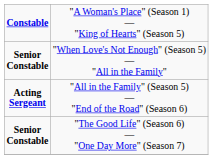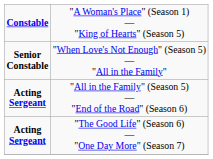 <table class="wikitable" style="text-align:center">
 <tr>
 <td><strong><a href='#'>Constable</a></strong><br></td>
 <td>"<a href='#'>A Woman's Place</a>" (Season 1)<br> — <br>"<a href='#'>King of Hearts</a>" (Season 5)</td>
 </tr>
 <tr>
 <td><strong>Senior <br>Constable</strong><br></td>
 <td>"<a href='#'>When Love's Not Enough</a>" (Season 5)<br>—<br> "<a href='#'>All in the Family</a>"</td>
 </tr>
 <tr>
 <td><strong>Acting<br><a href='#'>Sergeant</a></strong><br></td>
 <td>"<a href='#'>All in the Family</a>" (Season 5)<br> — <br>"<a href='#'>End of the Road</a>" (Season 6)</td>
 </tr>
 <tr>
-<td><strong>Senior <br>Constable</strong><br></td>
+<td><strong>Acting<br><a href='#'>Sergeant</a></strong><br></td>
 <td>"<a href='#'>The Good Life</a>" (Season 6)<br> — <br>"<a href='#'>One Day More</a>" (Season 7)</td>
 </tr>
 <tr>
 </tr>
 </table>
